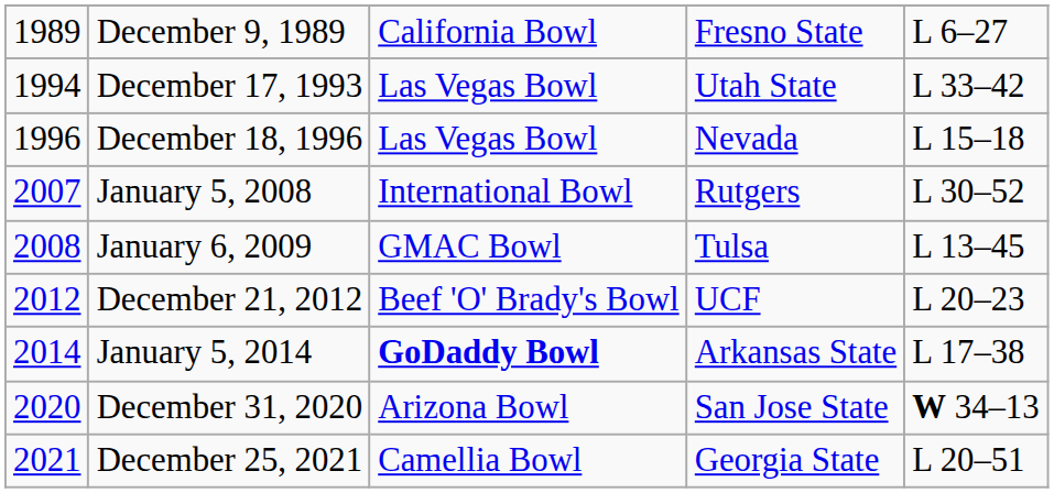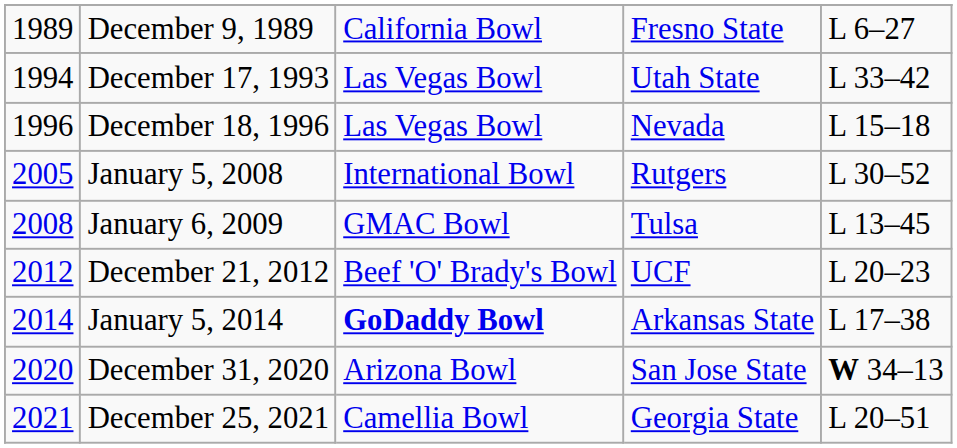 <table class="wikitable">
 <tr>
 </tr>
 <tr>
 <td>1989</td>
 <td>December 9, 1989</td>
 <td><a href='#'>California Bowl</a></td>
 <td><a href='#'>Fresno State</a></td>
 <td>L 6–27</td>
 </tr>
 <tr>
 <td>1994</td>
 <td>December 17, 1993</td>
 <td><a href='#'>Las Vegas Bowl</a></td>
 <td><a href='#'>Utah State</a></td>
 <td>L 33–42</td>
 </tr>
 <tr>
 <td>1996</td>
 <td>December 18, 1996</td>
 <td><a href='#'>Las Vegas Bowl</a></td>
 <td><a href='#'>Nevada</a></td>
 <td>L 15–18</td>
 </tr>
 <tr>
-<td><a href='#'>2007</a></td>
+<td><a href='#'>2005</a></td>
 <td>January 5, 2008</td>
 <td><a href='#'>International Bowl</a></td>
 <td><a href='#'>Rutgers</a></td>
 <td>L 30–52</td>
 </tr>
 <tr>
 <td><a href='#'>2008</a></td>
 <td>January 6, 2009</td>
 <td><a href='#'>GMAC Bowl</a></td>
 <td><a href='#'>Tulsa</a></td>
 <td>L 13–45</td>
 </tr>
 <tr>
 <td><a href='#'>2012</a></td>
 <td>December 21, 2012</td>
 <td><a href='#'>Beef 'O' Brady's Bowl</a></td>
 <td><a href='#'>UCF</a></td>
 <td>L 20–23</td>
 </tr>
 <tr>
 <td><a href='#'>2014</a></td>
 <td>January 5, 2014</td>
 <td><strong><a href='#'>GoDaddy Bowl</a></strong></td>
 <td><a href='#'>Arkansas State</a></td>
 <td>L 17–38</td>
 </tr>
 <tr>
 <td><a href='#'>2020</a></td>
 <td>December 31, 2020</td>
 <td><a href='#'>Arizona Bowl</a></td>
 <td><a href='#'>San Jose State</a></td>
 <td><strong>W</strong> 34–13</td>
 </tr>
 <tr>
 <td><a href='#'>2021</a></td>
 <td>December 25, 2021</td>
 <td><a href='#'>Camellia Bowl</a></td>
 <td><a href='#'>Georgia State</a></td>
 <td>L 20–51</td>
 </tr>
 </table>
